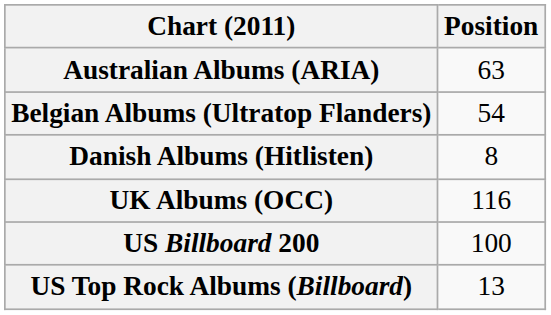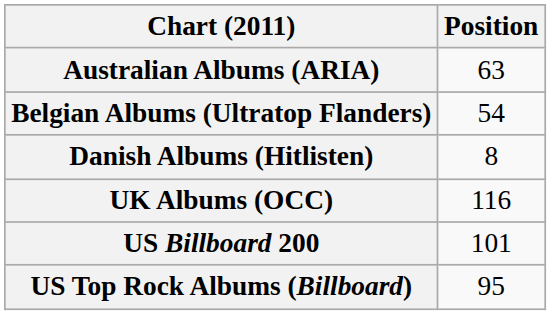 <table class="wikitable sortable plainrowheaders" style="text-align:center">
 <tr>
 <th scope="col">Chart (2011)</th>
 <th scope="col">Position</th>
 </tr>
 <tr>
 <th scope="row">Australian Albums (ARIA)</th>
 <td>63</td>
 </tr>
 <tr>
 <th scope="row">Belgian Albums (Ultratop Flanders)</th>
 <td>54</td>
 </tr>
 <tr>
 <th scope="row">Danish Albums (Hitlisten)</th>
 <td>8</td>
 </tr>
 <tr>
 <th scope="row">UK Albums (OCC)</th>
 <td>116</td>
 </tr>
 <tr>
 <th scope="row">US <em>Billboard</em> 200</th>
-<td>100</td>
+<td>101</td>
 </tr>
 <tr>
 <th scope="row">US Top Rock Albums (<em>Billboard</em>)</th>
-<td>13</td>
+<td>95</td>
 </tr>
 </table>
